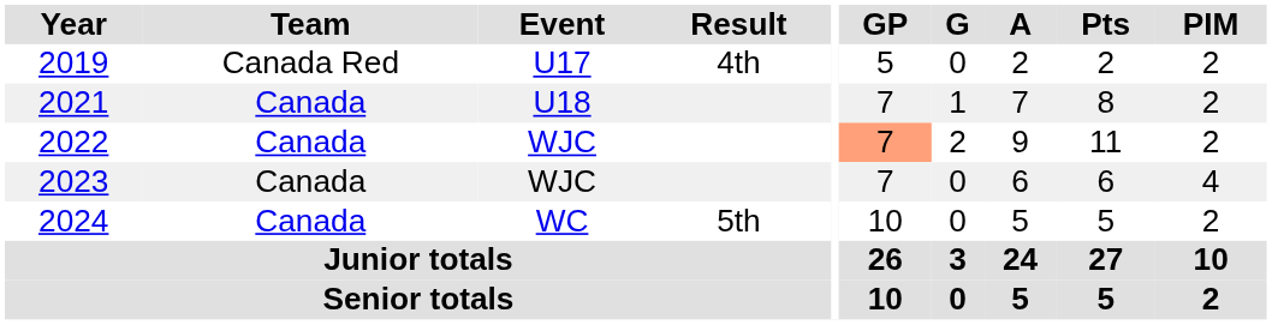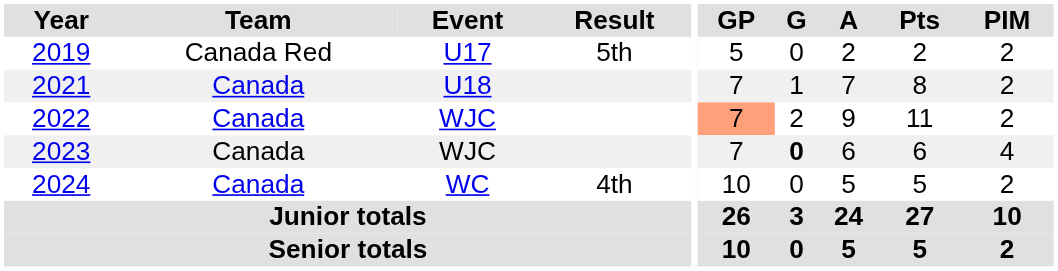 <table border="0" cellpadding="1" cellspacing="0" ID="Table3" style="text-align:center; width:40em">
 <tr bgcolor="#e0e0e0">
 <th>Year</th>
 <th>Team</th>
 <th>Event</th>
 <th>Result</th>
 <th rowspan="102" bgcolor="#ffffff"></th>
 <th>GP</th>
 <th>G</th>
 <th>A</th>
 <th>Pts</th>
 <th>PIM</th>
 </tr>
 <tr>
 <td><a href='#'>2019</a></td>
 <td>Canada Red</td>
 <td><a href='#'>U17</a></td>
-<td>4th</td>
+<td>5th</td>
 <td>5</td>
 <td>0</td>
 <td>2</td>
 <td>2</td>
 <td>2</td>
 </tr>
 <tr bgcolor="#f0f0f0">
 <td><a href='#'>2021</a></td>
 <td><a href='#'>Canada</a></td>
 <td><a href='#'>U18</a></td>
 <td></td>
 <td>7</td>
 <td>1</td>
 <td>7</td>
 <td>8</td>
 <td>2</td>
 </tr>
 <tr>
 <td><a href='#'>2022</a></td>
 <td><a href='#'>Canada</a></td>
 <td><a href='#'>WJC</a></td>
 <td></td>
 <td style="background: lightsalmon;">7</td>
 <td>2</td>
 <td>9</td>
 <td>11</td>
 <td>2</td>
 </tr>
 <tr bgcolor="#f0f0f0">
 <td><a href='#'>2023</a></td>
 <td>Canada</td>
 <td>WJC</td>
 <td></td>
 <td>7</td>
-<td>0</td>
+<td><strong>0</strong></td>
 <td>6</td>
 <td>6</td>
 <td>4</td>
 </tr>
 <tr>
 <td><a href='#'>2024</a></td>
 <td><a href='#'>Canada</a></td>
 <td><a href='#'>WC</a></td>
-<td>5th</td>
+<td>4th</td>
 <td>10</td>
 <td>0</td>
 <td>5</td>
 <td>5</td>
 <td>2</td>
 </tr>
 <tr bgcolor="#e0e0e0">
 <th colspan="4">Junior totals</th>
 <th>26</th>
 <th>3</th>
 <th>24</th>
 <th>27</th>
 <th>10</th>
 </tr>
 <tr bgcolor="#e0e0e0">
 <th colspan="4">Senior totals</th>
 <th>10</th>
 <th>0</th>
 <th>5</th>
 <th>5</th>
 <th>2</th>
 </tr>
 </table>
